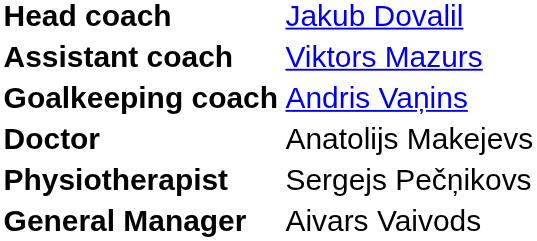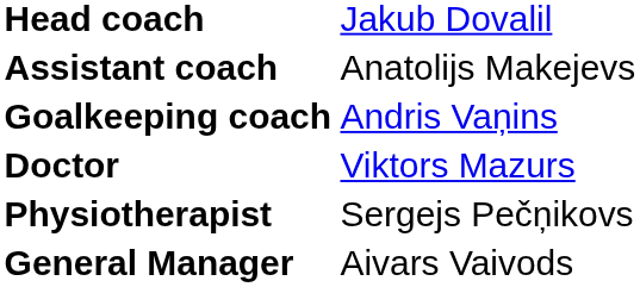 <table>
 <tr>
 <td><strong>Head coach</strong></td>
 <td> <a href='#'>Jakub Dovalil</a></td>
 </tr>
 <tr>
 <td><strong>Assistant coach</strong></td>
-<td> <a href='#'>Viktors Mazurs</a></td>
+<td> Anatolijs Makejevs</td>
 </tr>
 <tr>
 <td><strong>Goalkeeping coach</strong></td>
 <td> <a href='#'>Andris Vaņins</a></td>
 </tr>
 <tr>
 <td><strong>Doctor</strong></td>
-<td> Anatolijs Makejevs</td>
+<td> <a href='#'>Viktors Mazurs</a></td>
 </tr>
 <tr>
 <td><strong>Physiotherapist</strong></td>
 <td> Sergejs Pečņikovs</td>
 </tr>
 <tr>
 <td><strong>General Manager</strong></td>
 <td> Aivars Vaivods</td>
 </tr>
 </table>
